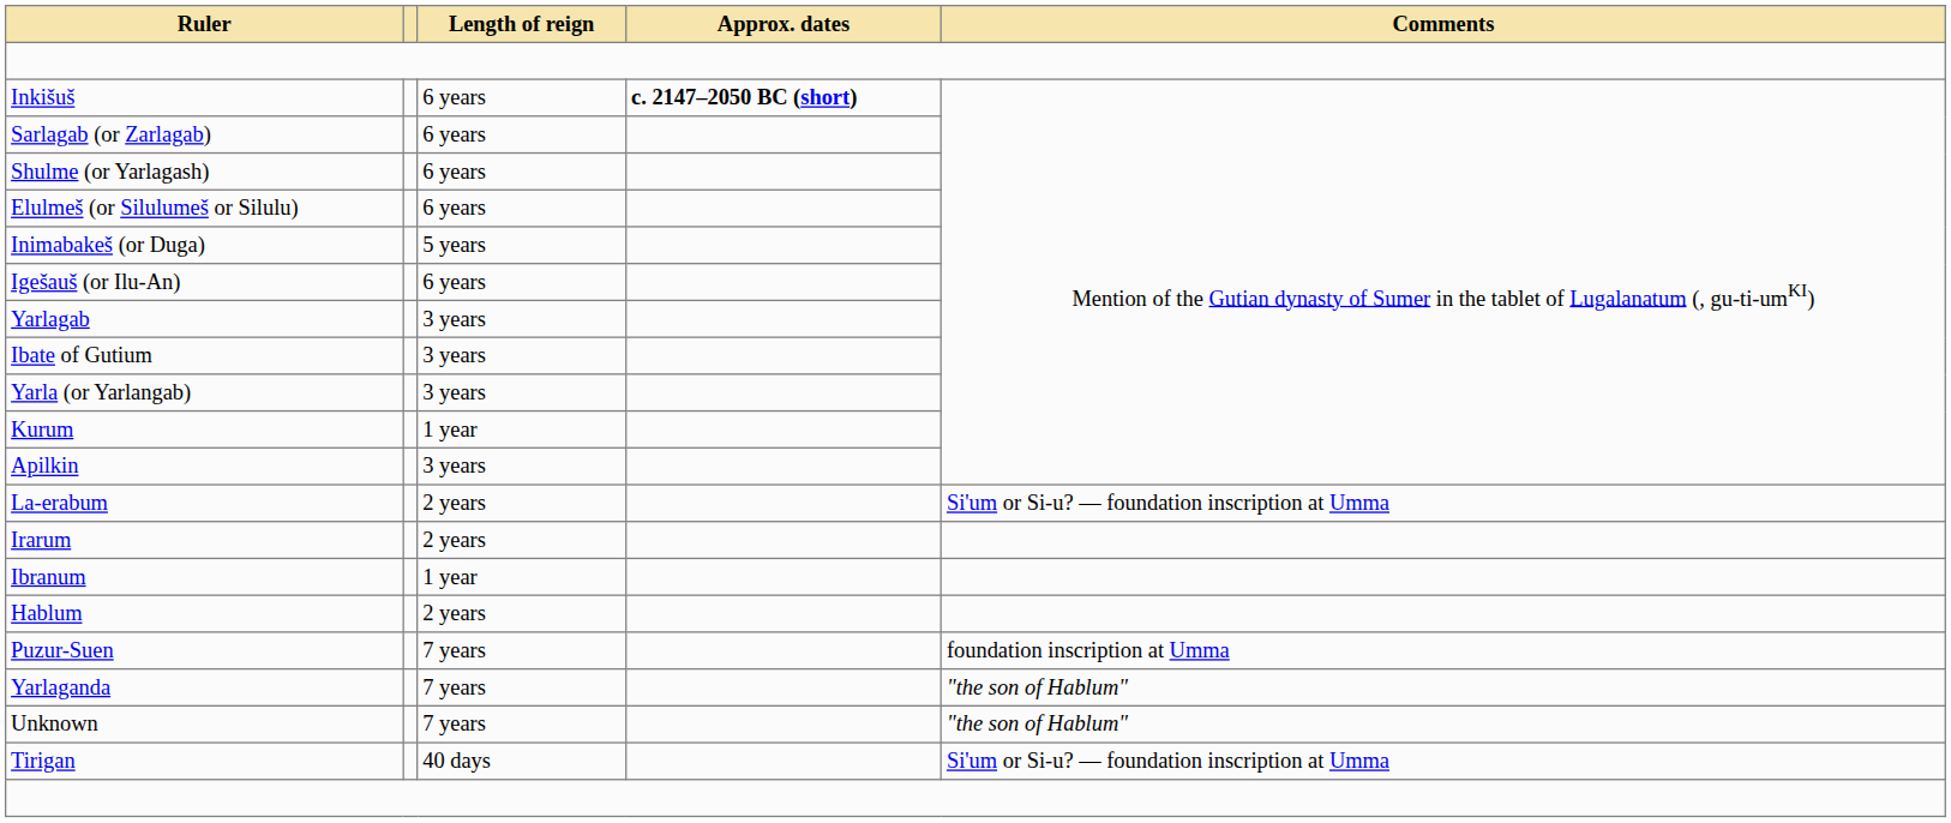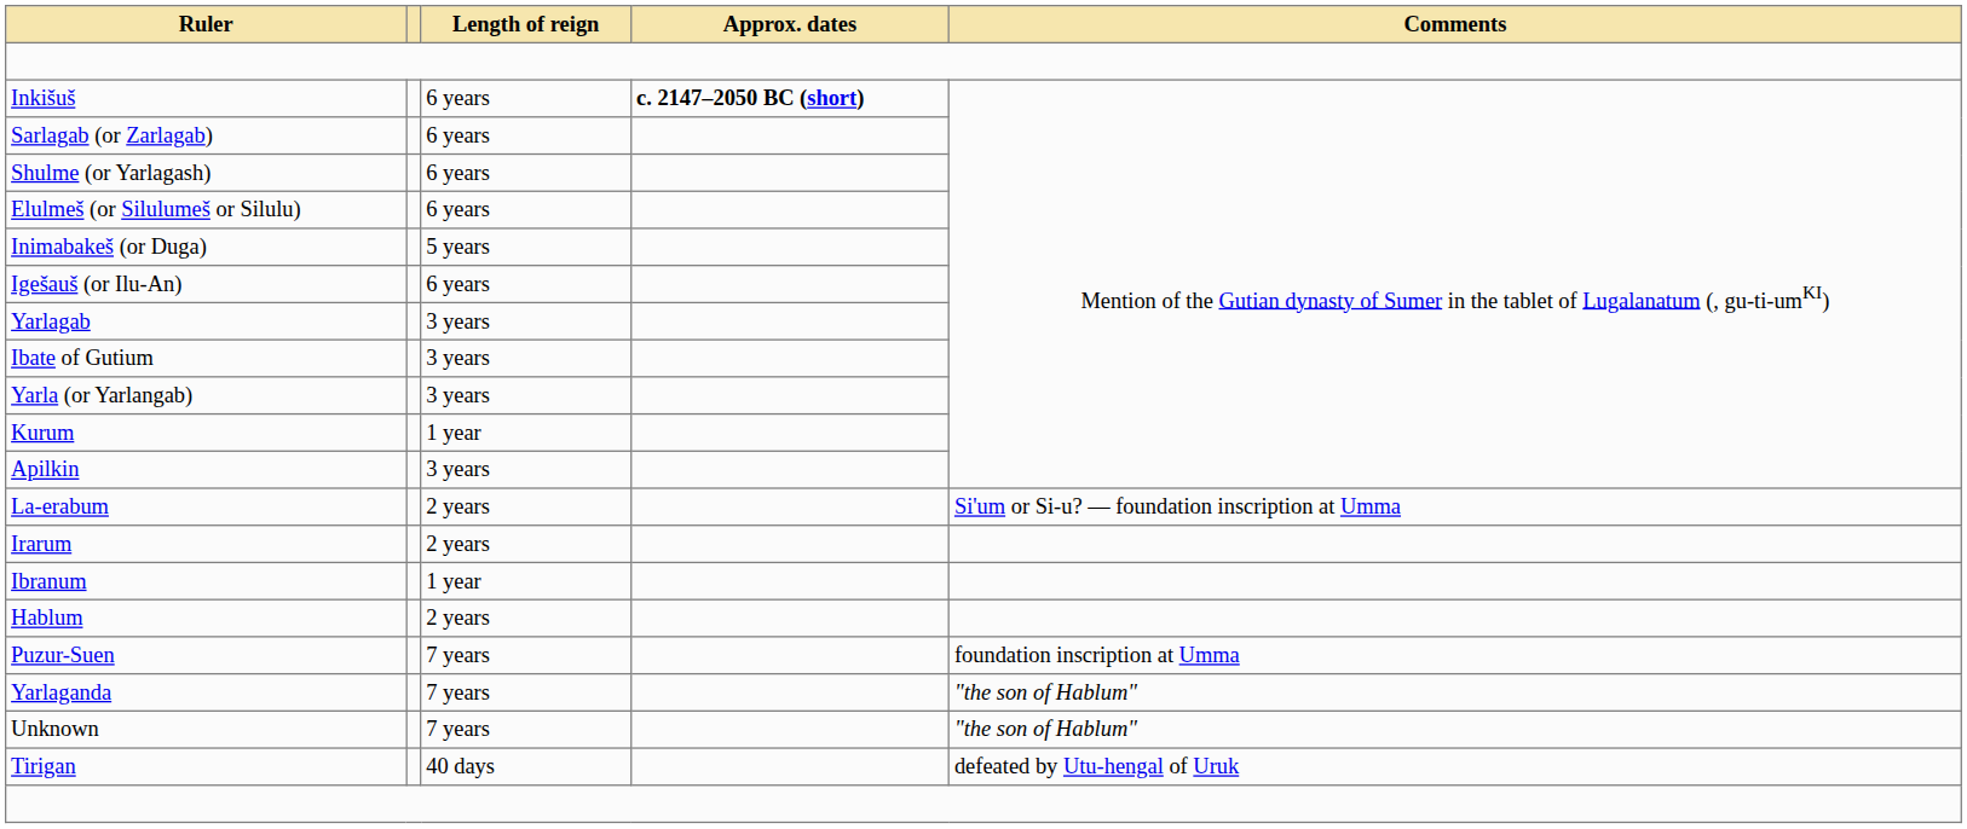 <table class="nowraplinks" cellspacing="0" cellpadding="3" width="600px" rules="all" style="background:#fbfbfb; border-style: solid; border-width: 1px; font-size:90%; empty-cells:show; border-collapse:collapse; width:100%;">
 <tr bgcolor="#F6E6AE">
 <th>Ruler</th>
 <th></th>
 <th>Length of reign</th>
 <th>Approx. dates</th>
 <th>Comments</th>
 </tr>
 <tr>
 <td colspan="5"><br></td>
 </tr>
 <tr>
 <td><a href='#'>Inkišuš</a></td>
 <td></td>
 <td>6 years</td>
 <td><strong>c. 2147–2050 BC (<a href='#'>short</a>)</strong></td>
 <td colspan="1" rowspan="11" style="vertical-align: middle; text-align: center;"><br>Mention of the <a href='#'>Gutian dynasty of Sumer</a> in the tablet of <a href='#'>Lugalanatum</a> (, gu-ti-um<sup>KI</sup>)</td>
 </tr>
 <tr>
 <td><a href='#'>Sarlagab</a> (or <a href='#'>Zarlagab</a>)</td>
 <td></td>
 <td>6 years</td>
 <td></td>
 </tr>
 <tr>
 <td><a href='#'>Shulme</a> (or Yarlagash)</td>
 <td></td>
 <td>6 years</td>
 <td></td>
 </tr>
 <tr>
 <td><a href='#'>Elulmeš</a> (or <a href='#'>Silulumeš</a> or Silulu)</td>
 <td></td>
 <td>6 years</td>
 <td></td>
 </tr>
 <tr>
 <td><a href='#'>Inimabakeš</a> (or Duga)</td>
 <td></td>
 <td>5 years</td>
 <td></td>
 </tr>
 <tr>
 <td><a href='#'>Igešauš</a> (or Ilu-An)</td>
 <td></td>
 <td>6 years</td>
 <td></td>
 </tr>
 <tr>
 <td><a href='#'>Yarlagab</a></td>
 <td></td>
 <td>3 years</td>
 <td></td>
 </tr>
 <tr>
 <td><a href='#'>Ibate</a> of Gutium</td>
 <td></td>
 <td>3 years</td>
 <td></td>
 </tr>
 <tr>
 <td><a href='#'>Yarla</a> (or Yarlangab)</td>
 <td></td>
 <td>3 years</td>
 <td></td>
 </tr>
 <tr>
 <td><a href='#'>Kurum</a></td>
 <td></td>
 <td>1 year</td>
 <td></td>
 </tr>
 <tr>
 <td><a href='#'>Apilkin</a></td>
 <td></td>
 <td>3 years</td>
 <td></td>
 </tr>
 <tr>
 <td><a href='#'>La-erabum</a></td>
 <td></td>
 <td>2 years</td>
 <td></td>
 <td><a href='#'>Si'um</a> or Si-u? — foundation inscription at <a href='#'>Umma</a></td>
 </tr>
 <tr>
 <td><a href='#'>Irarum</a></td>
 <td></td>
 <td>2 years</td>
 <td></td>
 <td></td>
 </tr>
 <tr>
 <td><a href='#'>Ibranum</a></td>
 <td></td>
 <td>1 year</td>
 <td></td>
 <td></td>
 </tr>
 <tr>
 <td><a href='#'>Hablum</a></td>
 <td></td>
 <td>2 years</td>
 <td></td>
 <td></td>
 </tr>
 <tr>
 <td><a href='#'>Puzur-Suen</a></td>
 <td></td>
 <td>7 years</td>
 <td></td>
 <td>foundation inscription at <a href='#'>Umma</a></td>
 </tr>
 <tr>
 <td><a href='#'>Yarlaganda</a></td>
 <td></td>
 <td>7 years</td>
 <td></td>
 <td><em>"the son of Hablum"</em></td>
 </tr>
 <tr>
 <td>Unknown</td>
 <td></td>
 <td>7 years</td>
 <td></td>
 <td><em>"the son of Hablum"</em></td>
 </tr>
 <tr>
 <td><a href='#'>Tirigan</a></td>
 <td></td>
 <td>40 days</td>
 <td></td>
-<td><a href='#'>Si'um</a> or Si-u? — foundation inscription at <a href='#'>Umma</a></td>
+<td>defeated by <a href='#'>Utu-hengal</a> of <a href='#'>Uruk</a></td>
 </tr>
 <tr>
 <td colspan="5"><br></td>
 </tr>
 </table>
